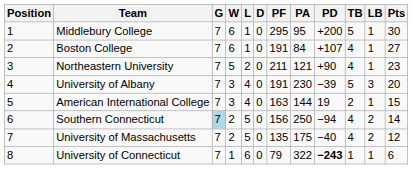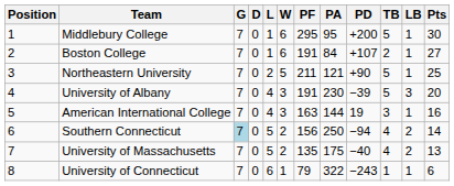 <table class="wikitable">
 <tr>
 <th>Position</th>
 <th>Team</th>
 <th>G</th>
+<th>D</th>
+<th>L</th>
 <th>W</th>
-<th>L</th>
-<th>D</th>
 <th>PF</th>
 <th>PA</th>
 <th>PD</th>
 <th>TB</th>
 <th>LB</th>
 <th>Pts</th>
 </tr>
 <tr>
 <td>1</td>
 <td>Middlebury College</td>
 <td>7</td>
+<td>0</td>
+<td>1</td>
 <td>6</td>
-<td>1</td>
-<td>0</td>
 <td>295</td>
 <td>95</td>
 <td>+200</td>
 <td>5</td>
 <td>1</td>
 <td>30</td>
 </tr>
 <tr>
 <td>2</td>
 <td>Boston College</td>
 <td>7</td>
+<td>0</td>
+<td>1</td>
 <td>6</td>
-<td>1</td>
-<td>0</td>
 <td>191</td>
 <td>84</td>
 <td>+107</td>
-<td>4</td>
+<td>2</td>
 <td>1</td>
 <td>27</td>
 </tr>
 <tr>
 <td>3</td>
 <td>Northeastern University</td>
 <td>7</td>
+<td>0</td>
+<td>2</td>
 <td>5</td>
-<td>2</td>
-<td>0</td>
 <td>211</td>
 <td>121</td>
 <td>+90</td>
-<td>4</td>
+<td>5</td>
 <td>1</td>
-<td>23</td>
+<td>25</td>
 </tr>
 <tr>
 <td>4</td>
 <td>University of Albany</td>
 <td>7</td>
+<td>0</td>
+<td>4</td>
 <td>3</td>
-<td>4</td>
-<td>0</td>
 <td>191</td>
 <td>230</td>
 <td>−39</td>
 <td>5</td>
 <td>3</td>
 <td>20</td>
 </tr>
 <tr>
 <td>5</td>
 <td>American International College</td>
 <td>7</td>
+<td>0</td>
+<td>4</td>
 <td>3</td>
-<td>4</td>
-<td>0</td>
 <td>163</td>
 <td>144</td>
 <td>19</td>
-<td>2</td>
+<td>3</td>
 <td>1</td>
-<td>15</td>
+<td>16</td>
 </tr>
 <tr>
 <td>6</td>
 <td>Southern Connecticut</td>
 <td style="background: lightblue;">7</td>
+<td>0</td>
+<td>5</td>
 <td>2</td>
-<td>5</td>
-<td>0</td>
 <td>156</td>
 <td>250</td>
 <td>−94</td>
 <td>4</td>
 <td>2</td>
 <td>14</td>
 </tr>
 <tr>
 <td>7</td>
 <td>University of Massachusetts</td>
 <td>7</td>
+<td>0</td>
+<td>5</td>
 <td>2</td>
-<td>5</td>
-<td>0</td>
 <td>135</td>
 <td>175</td>
 <td>−40</td>
 <td>4</td>
 <td>2</td>
-<td>12</td>
+<td>13</td>
 </tr>
 <tr>
 <td>8</td>
 <td>University of Connecticut</td>
 <td>7</td>
+<td>0</td>
+<td>6</td>
 <td>1</td>
-<td>6</td>
-<td>0</td>
 <td>79</td>
 <td>322</td>
-<td><strong>−243</strong></td>
+<td>−243</td>
 <td>1</td>
 <td>1</td>
 <td>6</td>
 </tr>
 </table>
